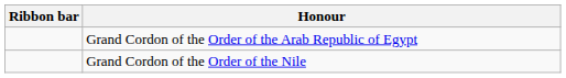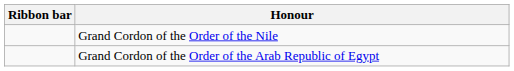 <table class="wikitable" style="width:100%;">
 <tr>
 <th style="width:80px;">Ribbon bar</th>
 <th>Honour</th>
 </tr>
 <tr>
 <td></td>
-<td>Grand Cordon of the <a href='#'>Order of the Arab Republic of Egypt</a></td>
+<td>Grand Cordon of the <a href='#'>Order of the Nile</a></td>
 </tr>
 <tr>
 <td></td>
-<td>Grand Cordon of the <a href='#'>Order of the Nile</a></td>
+<td>Grand Cordon of the <a href='#'>Order of the Arab Republic of Egypt</a></td>
 </tr>
 </table>
